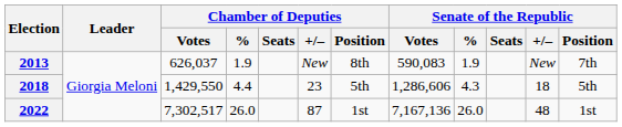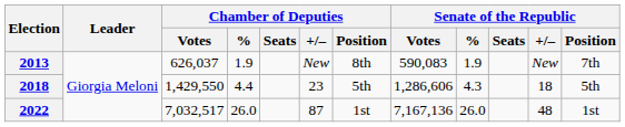 <table class="wikitable" style="text-align:center">
 <tr>
 <th rowspan="2">Election</th>
 <th rowspan="2">Leader</th>
 <th colspan="5"><a href='#'>Chamber of Deputies</a></th>
 <th colspan="5"><a href='#'>Senate of the Republic</a></th>
 </tr>
 <tr>
 <th>Votes</th>
 <th>%</th>
 <th>Seats</th>
 <th>+/–</th>
 <th>Position</th>
 <th>Votes</th>
 <th>%</th>
 <th>Seats</th>
 <th>+/–</th>
 <th>Position</th>
 </tr>
 <tr>
 <th><a href='#'>2013</a></th>
 <td rowspan="3"><a href='#'>Giorgia Meloni</a></td>
 <td>626,037</td>
 <td>1.9</td>
 <td></td>
 <td><em>New</em></td>
 <td>8th</td>
 <td>590,083</td>
 <td>1.9</td>
 <td></td>
 <td><em>New</em></td>
 <td>7th</td>
 </tr>
 <tr>
 <th><a href='#'>2018</a></th>
 <td>1,429,550</td>
 <td>4.4</td>
 <td></td>
 <td> 23</td>
 <td> 5th</td>
 <td>1,286,606</td>
 <td>4.3</td>
 <td></td>
 <td> 18</td>
 <td> 5th</td>
 </tr>
 <tr>
 <th><a href='#'>2022</a></th>
-<td>7,302,517</td>
+<td>7,032,517</td>
 <td>26.0</td>
 <td></td>
 <td> 87</td>
 <td> 1st</td>
 <td>7,167,136</td>
 <td>26.0</td>
 <td></td>
 <td> 48</td>
 <td> 1st</td>
 </tr>
 </table>
